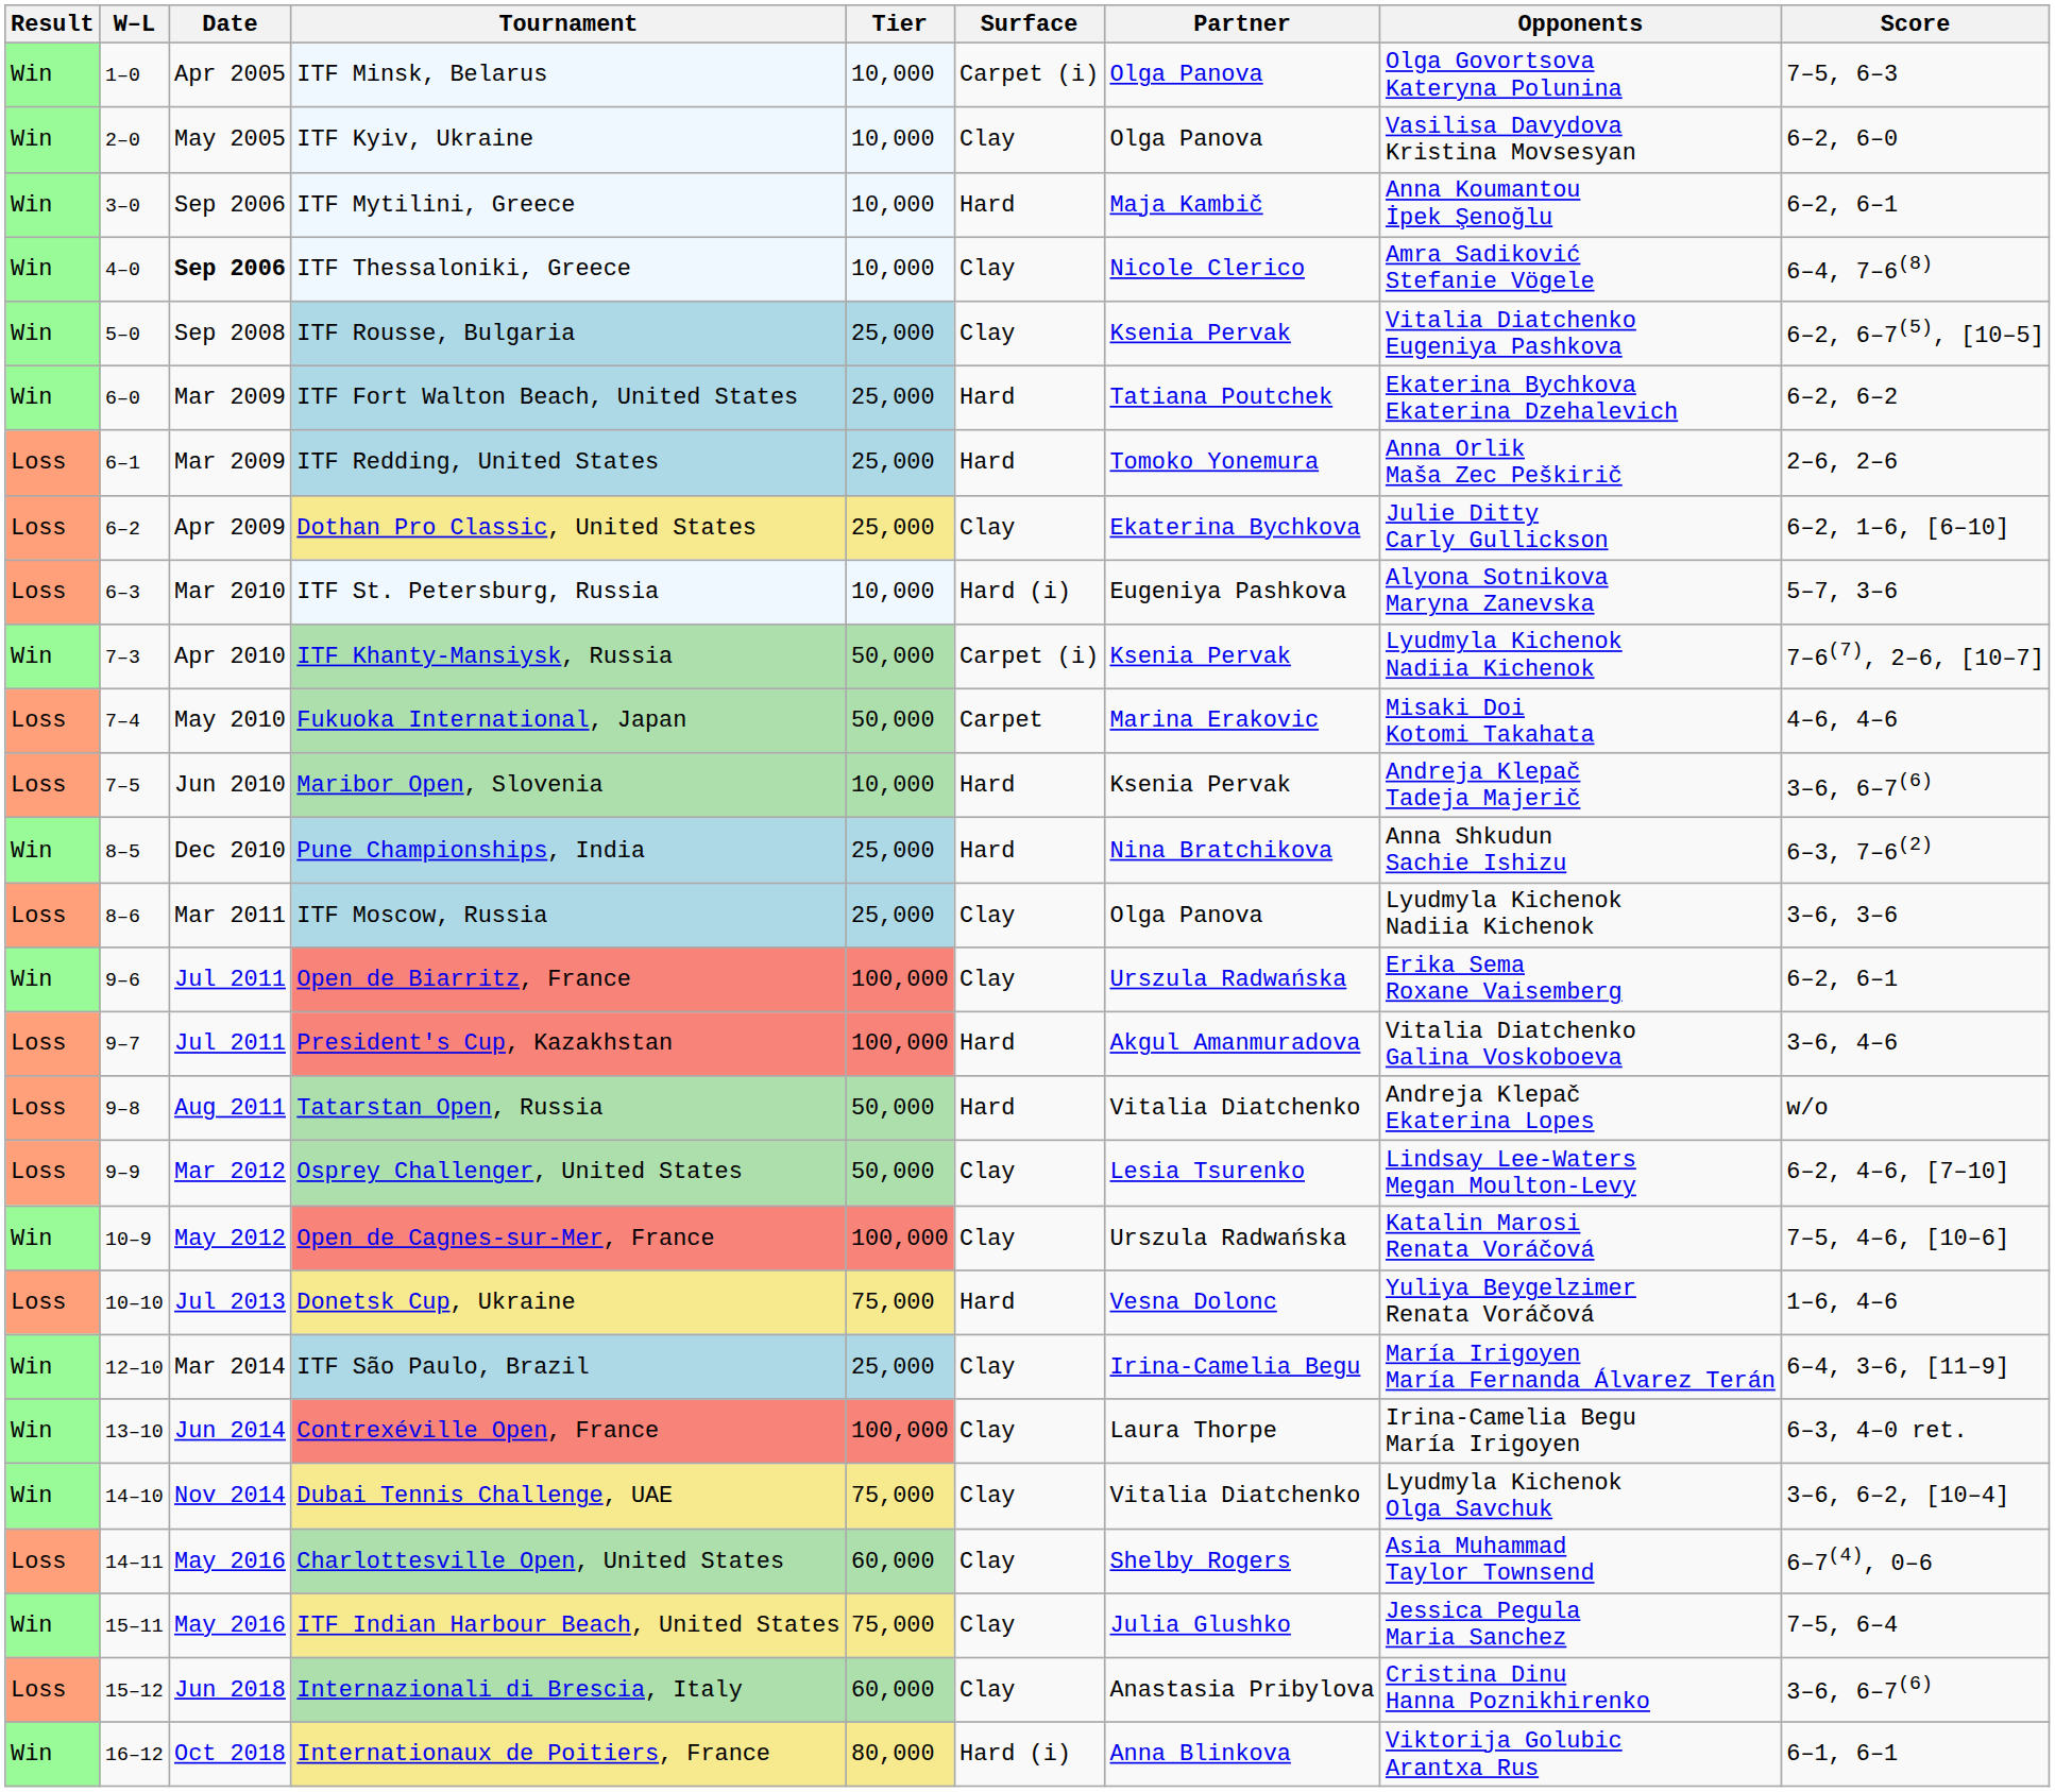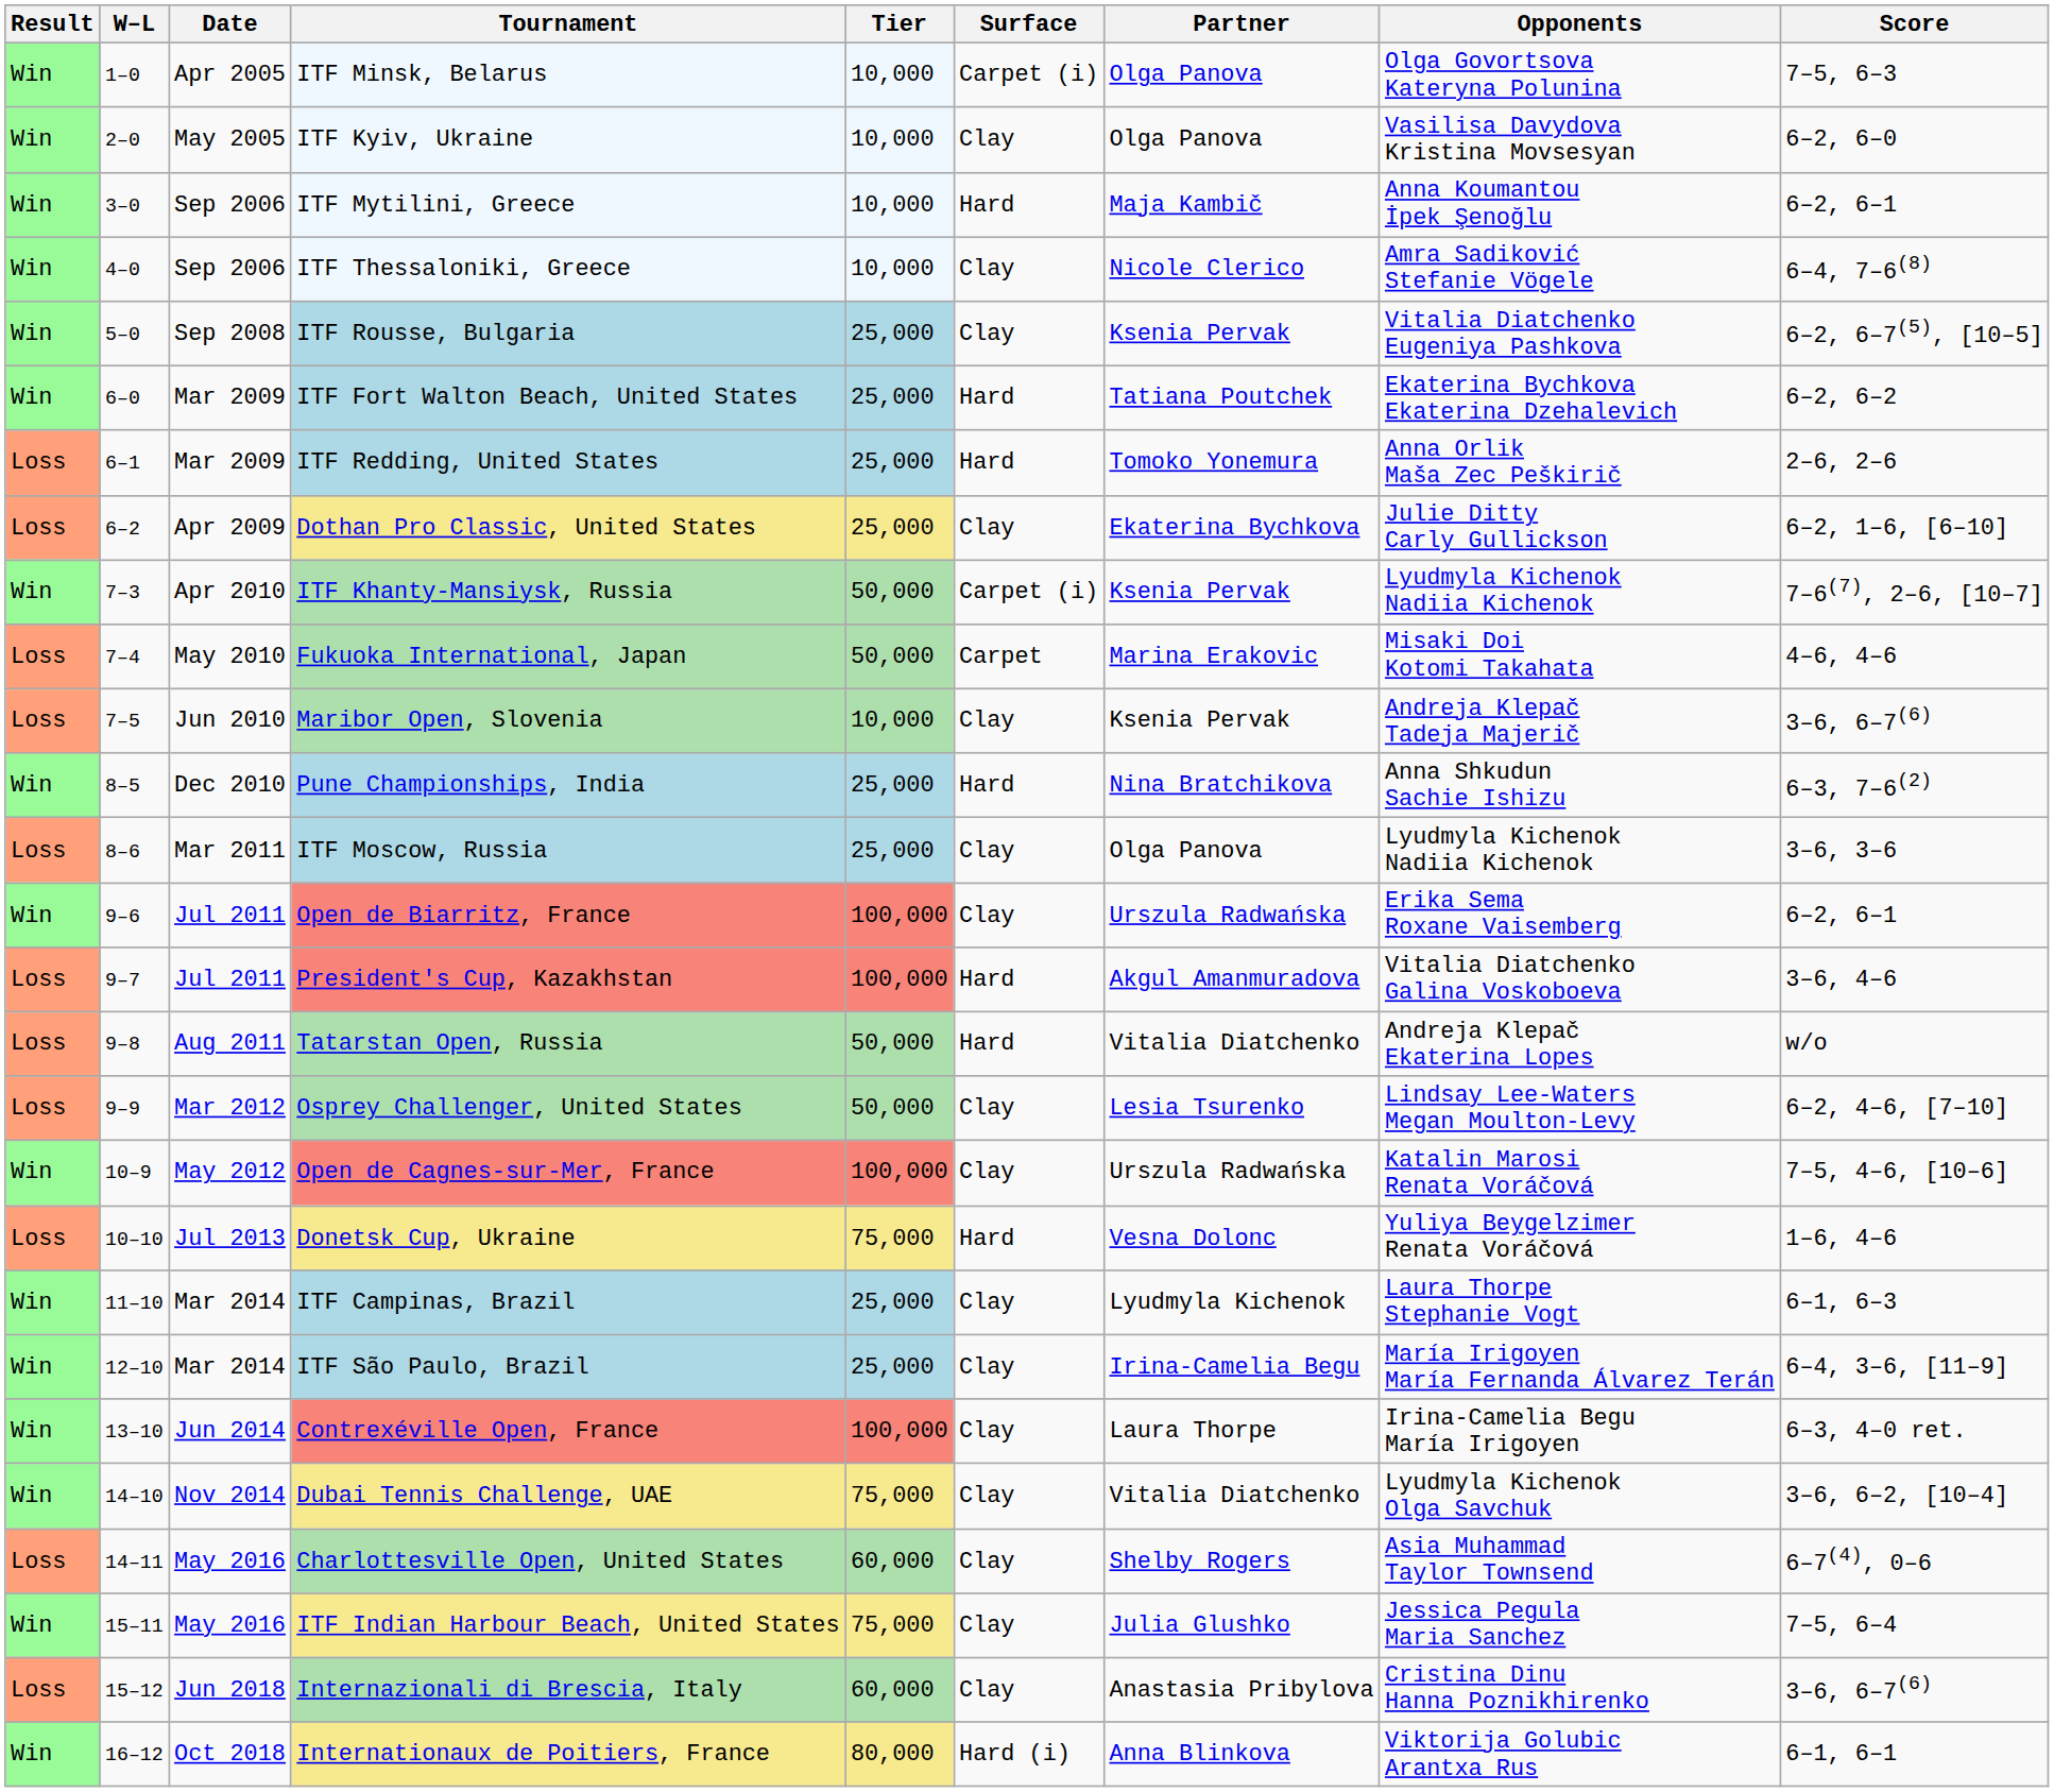 <table class="sortable wikitable">
 <tr>
 <th>Result</th>
 <th class="unsortable">W–L</th>
 <th>Date</th>
 <th>Tournament</th>
 <th>Tier</th>
 <th>Surface</th>
 <th>Partner</th>
 <th>Opponents</th>
 <th class="unsortable">Score</th>
 </tr>
 <tr>
 <td style="background:#98fb98;">Win</td>
 <td><small>1–0</small></td>
 <td>Apr 2005</td>
 <td bgcolor=f0f8ff>ITF Minsk, Belarus</td>
 <td bgcolor=f0f8ff>10,000</td>
 <td>Carpet (i)</td>
 <td> <a href='#'>Olga Panova</a></td>
 <td> <a href='#'>Olga Govortsova</a> <br>  <a href='#'>Kateryna Polunina</a></td>
 <td>7–5, 6–3</td>
 </tr>
 <tr>
 <td style="background:#98fb98;">Win</td>
 <td><small>2–0</small></td>
 <td>May 2005</td>
 <td bgcolor=f0f8ff>ITF Kyiv, Ukraine</td>
 <td bgcolor=f0f8ff>10,000</td>
 <td>Clay</td>
 <td> Olga Panova</td>
 <td> <a href='#'>Vasilisa Davydova</a> <br>  Kristina Movsesyan</td>
 <td>6–2, 6–0</td>
 </tr>
 <tr>
 <td style="background:#98fb98;">Win</td>
 <td><small>3–0</small></td>
 <td>Sep 2006</td>
 <td bgcolor=f0f8ff>ITF Mytilini, Greece</td>
 <td bgcolor=f0f8ff>10,000</td>
 <td>Hard</td>
 <td> <a href='#'>Maja Kambič</a></td>
 <td> <a href='#'>Anna Koumantou</a> <br>  <a href='#'>İpek Şenoğlu</a></td>
 <td>6–2, 6–1</td>
 </tr>
 <tr>
 <td style="background:#98fb98;">Win</td>
 <td><small>4–0</small></td>
-<td><strong>Sep 2006</strong></td>
+<td>Sep 2006</td>
 <td bgcolor=f0f8ff>ITF Thessaloniki, Greece</td>
 <td bgcolor=f0f8ff>10,000</td>
 <td>Clay</td>
 <td> <a href='#'>Nicole Clerico</a></td>
 <td> <a href='#'>Amra Sadiković</a> <br>  <a href='#'>Stefanie Vögele</a></td>
 <td>6–4, 7–6<sup>(8)</sup></td>
 </tr>
 <tr>
 <td style="background:#98fb98;">Win</td>
 <td><small>5–0</small></td>
 <td>Sep 2008</td>
 <td bgcolor=lightblue>ITF Rousse, Bulgaria</td>
 <td bgcolor=lightblue>25,000</td>
 <td>Clay</td>
 <td> <a href='#'>Ksenia Pervak</a></td>
 <td> <a href='#'>Vitalia Diatchenko</a> <br>  <a href='#'>Eugeniya Pashkova</a></td>
 <td>6–2, 6–7<sup>(5)</sup>, [10–5]</td>
 </tr>
 <tr>
 <td style="background:#98fb98;">Win</td>
 <td><small>6–0</small></td>
 <td>Mar 2009</td>
 <td bgcolor=lightblue>ITF Fort Walton Beach, United States</td>
 <td bgcolor=lightblue>25,000</td>
 <td>Hard</td>
 <td> <a href='#'>Tatiana Poutchek</a></td>
 <td> <a href='#'>Ekaterina Bychkova</a> <br>  <a href='#'>Ekaterina Dzehalevich</a></td>
 <td>6–2, 6–2</td>
 </tr>
 <tr>
 <td bgcolor=FFA07A>Loss</td>
 <td><small>6–1</small></td>
 <td>Mar 2009</td>
 <td bgcolor=lightblue>ITF Redding, United States</td>
 <td bgcolor=lightblue>25,000</td>
 <td>Hard</td>
 <td> <a href='#'>Tomoko Yonemura</a></td>
 <td> <a href='#'>Anna Orlik</a> <br>  <a href='#'>Maša Zec Peškirič</a></td>
 <td>2–6, 2–6</td>
 </tr>
 <tr>
 <td bgcolor=FFA07A>Loss</td>
 <td><small>6–2</small></td>
 <td>Apr 2009</td>
 <td bgcolor=f7e98e><a href='#'>Dothan Pro Classic</a>, United States</td>
 <td bgcolor=f7e98e>25,000</td>
 <td>Clay</td>
 <td> <a href='#'>Ekaterina Bychkova</a></td>
 <td> <a href='#'>Julie Ditty</a> <br>  <a href='#'>Carly Gullickson</a></td>
 <td>6–2, 1–6, [6–10]</td>
 </tr>
 <tr>
-<td bgcolor=FFA07A>Loss</td>
-<td><small>6–3</small></td>
-<td>Mar 2010</td>
-<td bgcolor=f0f8ff>ITF St. Petersburg, Russia</td>
-<td bgcolor=f0f8ff>10,000</td>
-<td>Hard (i)</td>
-<td> Eugeniya Pashkova</td>
-<td> <a href='#'>Alyona Sotnikova</a> <br>  <a href='#'>Maryna Zanevska</a></td>
-<td>5–7, 3–6</td>
-</tr>
-<tr>
 <td style="background:#98fb98;">Win</td>
 <td><small>7–3</small></td>
 <td>Apr 2010</td>
 <td bgcolor=addfad><a href='#'>ITF Khanty-Mansiysk</a>, Russia</td>
 <td bgcolor=addfad>50,000</td>
 <td>Carpet (i)</td>
 <td> <a href='#'>Ksenia Pervak</a></td>
 <td> <a href='#'>Lyudmyla Kichenok</a> <br>  <a href='#'>Nadiia Kichenok</a></td>
 <td>7–6<sup>(7)</sup>, 2–6, [10–7]</td>
 </tr>
 <tr>
 <td bgcolor=FFA07A>Loss</td>
 <td><small>7–4</small></td>
 <td>May 2010</td>
 <td bgcolor=addfad><a href='#'>Fukuoka International</a>, Japan</td>
 <td bgcolor=addfad>50,000</td>
 <td>Carpet</td>
 <td> <a href='#'>Marina Erakovic</a></td>
 <td> <a href='#'>Misaki Doi</a> <br>  <a href='#'>Kotomi Takahata</a></td>
 <td>4–6, 4–6</td>
 </tr>
 <tr>
 <td bgcolor=FFA07A>Loss</td>
 <td><small>7–5</small></td>
 <td>Jun 2010</td>
 <td bgcolor=addfad><a href='#'>Maribor Open</a>, Slovenia</td>
 <td bgcolor=addfad>10,000</td>
-<td>Hard</td>
+<td>Clay</td>
 <td> Ksenia Pervak</td>
 <td> <a href='#'>Andreja Klepač</a> <br>  <a href='#'>Tadeja Majerič</a></td>
 <td>3–6, 6–7<sup>(6)</sup></td>
 </tr>
 <tr>
 <td style="background:#98fb98;">Win</td>
 <td><small>8–5</small></td>
 <td>Dec 2010</td>
 <td bgcolor=lightblue><a href='#'>Pune Championships</a>, India</td>
 <td bgcolor=lightblue>25,000</td>
 <td>Hard</td>
 <td> <a href='#'>Nina Bratchikova</a></td>
 <td> Anna Shkudun <br>  <a href='#'>Sachie Ishizu</a></td>
 <td>6–3, 7–6<sup>(2)</sup></td>
 </tr>
 <tr>
 <td bgcolor=FFA07A>Loss</td>
 <td><small>8–6</small></td>
 <td>Mar 2011</td>
 <td bgcolor=lightblue>ITF Moscow, Russia</td>
 <td bgcolor=lightblue>25,000</td>
 <td>Clay</td>
 <td> Olga Panova</td>
 <td> Lyudmyla Kichenok <br>  Nadiia Kichenok</td>
 <td>3–6, 3–6</td>
 </tr>
 <tr>
 <td style="background:#98fb98;">Win</td>
 <td><small>9–6</small></td>
 <td><a href='#'>Jul 2011</a></td>
 <td bgcolor=f88379><a href='#'>Open de Biarritz</a>, France</td>
 <td bgcolor=f88379>100,000</td>
 <td>Clay</td>
 <td> <a href='#'>Urszula Radwańska</a></td>
 <td> <a href='#'>Erika Sema</a> <br>  <a href='#'>Roxane Vaisemberg</a></td>
 <td>6–2, 6–1</td>
 </tr>
 <tr>
 <td bgcolor=FFA07A>Loss</td>
 <td><small>9–7</small></td>
 <td><a href='#'>Jul 2011</a></td>
 <td bgcolor=f88379><a href='#'>President's Cup</a>, Kazakhstan</td>
 <td bgcolor=f88379>100,000</td>
 <td>Hard</td>
 <td> <a href='#'>Akgul Amanmuradova</a></td>
 <td> Vitalia Diatchenko <br>  <a href='#'>Galina Voskoboeva</a></td>
 <td>3–6, 4–6</td>
 </tr>
 <tr>
 <td bgcolor=FFA07A>Loss</td>
 <td><small>9–8</small></td>
 <td><a href='#'>Aug 2011</a></td>
 <td bgcolor=addfad><a href='#'>Tatarstan Open</a>, Russia</td>
 <td bgcolor=addfad>50,000</td>
 <td>Hard</td>
 <td> Vitalia Diatchenko</td>
 <td> Andreja Klepač <br>  <a href='#'>Ekaterina Lopes</a></td>
 <td>w/o</td>
 </tr>
 <tr>
 <td bgcolor=FFA07A>Loss</td>
 <td><small>9–9</small></td>
 <td><a href='#'>Mar 2012</a></td>
 <td bgcolor=addfad><a href='#'>Osprey Challenger</a>, United States</td>
 <td bgcolor=addfad>50,000</td>
 <td>Clay</td>
 <td> <a href='#'>Lesia Tsurenko</a></td>
 <td> <a href='#'>Lindsay Lee-Waters</a> <br>  <a href='#'>Megan Moulton-Levy</a></td>
 <td>6–2, 4–6, [7–10]</td>
 </tr>
 <tr>
 <td style="background:#98fb98;">Win</td>
 <td><small>10–9</small></td>
 <td><a href='#'>May 2012</a></td>
 <td bgcolor=f88379><a href='#'>Open de Cagnes-sur-Mer</a>, France</td>
 <td bgcolor=f88379>100,000</td>
 <td>Clay</td>
 <td> Urszula Radwańska</td>
 <td> <a href='#'>Katalin Marosi</a> <br>  <a href='#'>Renata Voráčová</a></td>
 <td>7–5, 4–6, [10–6]</td>
 </tr>
 <tr>
 <td bgcolor=FFA07A>Loss</td>
 <td><small>10–10</small></td>
 <td><a href='#'>Jul 2013</a></td>
 <td bgcolor=f7e98e><a href='#'>Donetsk Cup</a>, Ukraine</td>
 <td bgcolor=f7e98e>75,000</td>
 <td>Hard</td>
 <td> <a href='#'>Vesna Dolonc</a></td>
 <td> <a href='#'>Yuliya Beygelzimer</a> <br>  Renata Voráčová</td>
 <td>1–6, 4–6</td>
 </tr>
 <tr>
 <td style="background:#98fb98;">Win</td>
+<td><small>11–10</small></td>
+<td>Mar 2014</td>
+<td bgcolor=lightblue>ITF Campinas, Brazil</td>
+<td bgcolor=lightblue>25,000</td>
+<td>Clay</td>
+<td> Lyudmyla Kichenok</td>
+<td> <a href='#'>Laura Thorpe</a> <br>  <a href='#'>Stephanie Vogt</a></td>
+<td>6–1, 6–3</td>
+</tr>
+<tr>
+<td style="background:#98fb98;">Win</td>
 <td><small>12–10</small></td>
 <td>Mar 2014</td>
 <td bgcolor=lightblue>ITF São Paulo, Brazil</td>
 <td bgcolor=lightblue>25,000</td>
 <td>Clay</td>
 <td> <a href='#'>Irina-Camelia Begu</a></td>
 <td> <a href='#'>María Irigoyen</a> <br>  <a href='#'>María Fernanda Álvarez Terán</a></td>
 <td>6–4, 3–6, [11–9]</td>
 </tr>
 <tr>
 <td style="background:#98fb98;">Win</td>
 <td><small>13–10</small></td>
 <td><a href='#'>Jun 2014</a></td>
 <td bgcolor=f88379><a href='#'>Contrexéville Open</a>, France</td>
 <td bgcolor=f88379>100,000</td>
 <td>Clay</td>
 <td> Laura Thorpe</td>
 <td> Irina-Camelia Begu <br>  María Irigoyen</td>
 <td>6–3, 4–0 ret.</td>
 </tr>
 <tr>
 <td style="background:#98fb98;">Win</td>
 <td><small>14–10</small></td>
 <td><a href='#'>Nov 2014</a></td>
 <td bgcolor=f7e98e><a href='#'>Dubai Tennis Challenge</a>, UAE</td>
 <td bgcolor=f7e98e>75,000</td>
 <td>Clay</td>
 <td> Vitalia Diatchenko</td>
 <td> Lyudmyla Kichenok <br>  <a href='#'>Olga Savchuk</a></td>
 <td>3–6, 6–2, [10–4]</td>
 </tr>
 <tr>
 <td bgcolor="FFA07A">Loss</td>
 <td><small>14–11</small></td>
 <td><a href='#'>May 2016</a></td>
 <td bgcolor=addfad><a href='#'>Charlottesville Open</a>, United States</td>
 <td bgcolor=addfad>60,000</td>
 <td>Clay</td>
 <td> <a href='#'>Shelby Rogers</a></td>
 <td> <a href='#'>Asia Muhammad</a> <br>  <a href='#'>Taylor Townsend</a></td>
 <td>6–7<sup>(4)</sup>, 0–6</td>
 </tr>
 <tr>
 <td style="background:#98fb98;">Win</td>
 <td><small>15–11</small></td>
 <td><a href='#'>May 2016</a></td>
 <td bgcolor=f7e98e><a href='#'>ITF Indian Harbour Beach</a>, United States</td>
 <td bgcolor=f7e98e>75,000</td>
 <td>Clay</td>
 <td> <a href='#'>Julia Glushko</a></td>
 <td> <a href='#'>Jessica Pegula</a> <br>  <a href='#'>Maria Sanchez</a></td>
 <td>7–5, 6–4</td>
 </tr>
 <tr>
 <td bgcolor="FFA07A">Loss</td>
 <td><small>15–12</small></td>
 <td><a href='#'>Jun 2018</a></td>
 <td bgcolor=addfad><a href='#'>Internazionali di Brescia</a>, Italy</td>
 <td bgcolor=addfad>60,000</td>
 <td>Clay</td>
 <td> Anastasia Pribylova</td>
 <td> <a href='#'>Cristina Dinu</a> <br>  <a href='#'>Hanna Poznikhirenko</a></td>
 <td>3–6, 6–7<sup>(6)</sup></td>
 </tr>
 <tr>
 <td style="background:#98fb98;">Win</td>
 <td><small>16–12</small></td>
 <td><a href='#'>Oct 2018</a></td>
 <td bgcolor=f7e98e><a href='#'>Internationaux de Poitiers</a>, France</td>
 <td bgcolor=f7e98e>80,000</td>
 <td>Hard (i)</td>
 <td> <a href='#'>Anna Blinkova</a></td>
 <td> <a href='#'>Viktorija Golubic</a> <br>  <a href='#'>Arantxa Rus</a></td>
 <td>6–1, 6–1</td>
 </tr>
 </table>
